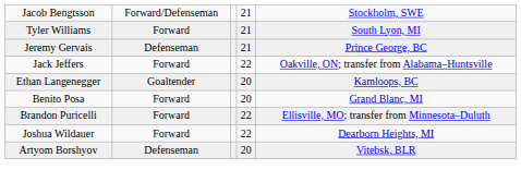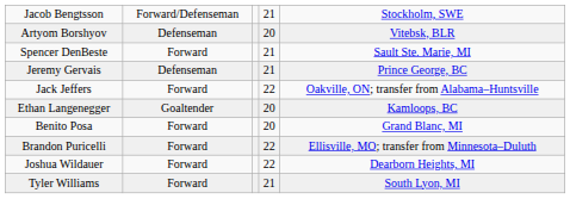 <table class="wikitable" width="60%">
 <tr align="center" bgcolor="">
 <td>Jacob Bengtsson</td>
 <td>Forward/Defenseman</td>
 <td></td>
 <td>21</td>
 <td><a href='#'>Stockholm, SWE</a></td>
 </tr>
 <tr align="center" bgcolor="f0f0f0">
-<td>Tyler Williams</td>
+<td>Artyom Borshyov</td>
+<td>Defenseman</td>
+<td></td>
+<td>20</td>
+<td><a href='#'>Vitebsk, BLR</a></td>
+</tr>
+<tr align="center" bgcolor="">
+<td>Spencer DenBeste</td>
 <td>Forward</td>
 <td></td>
 <td>21</td>
-<td><a href='#'>South Lyon, MI</a></td>
+<td><a href='#'>Sault Ste. Marie, MI</a></td>
 </tr>
 <tr align="center" bgcolor="f0f0f0">
 <td>Jeremy Gervais</td>
 <td>Defenseman</td>
 <td></td>
 <td>21</td>
 <td><a href='#'>Prince George, BC</a></td>
 </tr>
 <tr align="center" bgcolor="">
 <td>Jack Jeffers</td>
 <td>Forward</td>
 <td></td>
 <td>22</td>
 <td><a href='#'>Oakville, ON</a>; transfer from <a href='#'>Alabama–Huntsville</a></td>
 </tr>
 <tr align="center" bgcolor="f0f0f0">
 <td>Ethan Langenegger</td>
 <td>Goaltender</td>
 <td></td>
 <td>20</td>
 <td><a href='#'>Kamloops, BC</a></td>
 </tr>
 <tr align="center" bgcolor="">
 <td>Benito Posa</td>
 <td>Forward</td>
 <td></td>
 <td>20</td>
 <td><a href='#'>Grand Blanc, MI</a></td>
 </tr>
 <tr align="center" bgcolor="f0f0f0">
 <td>Brandon Puricelli</td>
 <td>Forward</td>
 <td></td>
 <td>22</td>
 <td><a href='#'>Ellisville, MO</a>; transfer from <a href='#'>Minnesota–Duluth</a></td>
 </tr>
 <tr align="center" bgcolor="">
 <td>Joshua Wildauer</td>
 <td>Forward</td>
 <td></td>
 <td>22</td>
 <td><a href='#'>Dearborn Heights, MI</a></td>
 </tr>
 <tr align="center" bgcolor="f0f0f0">
-<td>Artyom Borshyov</td>
-<td>Defenseman</td>
+<td>Tyler Williams</td>
+<td>Forward</td>
 <td></td>
-<td>20</td>
-<td><a href='#'>Vitebsk, BLR</a></td>
+<td>21</td>
+<td><a href='#'>South Lyon, MI</a></td>
 </tr>
 </table>
